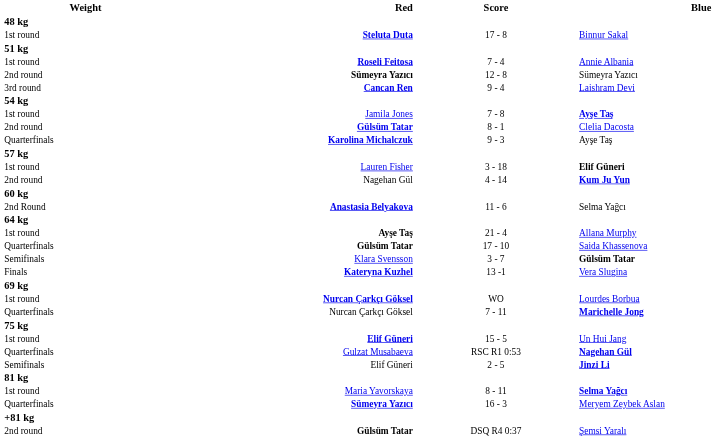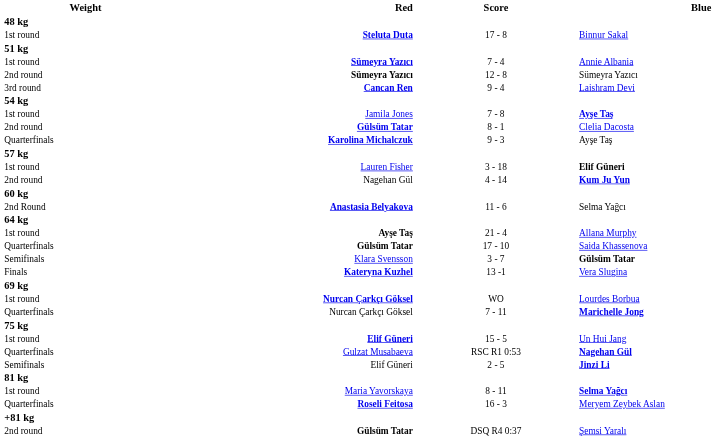 <table width=100% cellspacing=1>
 <tr>
 <th width=20%></th>
 <th width=30%></th>
 <th width=20%></th>
 <th width=30%></th>
 </tr>
 <tr>
 <th>Weight</th>
 <th align=right>Red</th>
 <th align=center>Score</th>
 <th>Blue</th>
 </tr>
 <tr>
 <td><strong>48 kg</strong></td>
 </tr>
 <tr style=font-size:90%>
 <td>1st round</td>
 <td align=right><strong><a href='#'>Steluta Duta</a></strong> </td>
 <td align=center>17 - 8</td>
 <td> <a href='#'>Binnur Sakal</a></td>
 </tr>
 <tr>
 <td><strong>51 kg</strong></td>
 </tr>
 <tr style=font-size:90%>
 <td>1st round</td>
-<td align=right><strong><a href='#'>Roseli Feitosa</a></strong> </td>
+<td align=right><strong><a href='#'>Sümeyra Yazıcı</a></strong> </td>
 <td align=center>7 - 4</td>
 <td> <a href='#'>Annie Albania</a></td>
 </tr>
 <tr style=font-size:90%>
 <td>2nd round</td>
 <td align=right><strong>Sümeyra Yazıcı</strong> </td>
 <td align=center>12 - 8</td>
 <td> Sümeyra Yazıcı</td>
 </tr>
 <tr style=font-size:90%>
 <td>3rd round</td>
 <td align=right><strong><a href='#'>Cancan Ren</a></strong> </td>
 <td align=center>9 - 4</td>
 <td> <a href='#'>Laishram Devi</a></td>
 </tr>
 <tr>
 <td><strong>54 kg</strong></td>
 </tr>
 <tr style=font-size:90%>
 <td>1st round</td>
 <td align=right><a href='#'>Jamila Jones</a> </td>
 <td align=center>7 - 8</td>
 <td><strong> <a href='#'>Ayşe Taş</a></strong></td>
 </tr>
 <tr style=font-size:90%>
 <td>2nd round</td>
 <td align=right><strong><a href='#'>Gülsüm Tatar</a></strong> </td>
 <td align=center>8 - 1</td>
 <td> <a href='#'>Clelia Dacosta</a></td>
 </tr>
 <tr style=font-size:90%>
 <td>Quarterfinals</td>
 <td align=right><strong><a href='#'>Karolina Michalczuk</a></strong> </td>
 <td align=center>9 - 3</td>
 <td> Ayşe Taş</td>
 </tr>
 <tr>
 <td><strong>57 kg</strong></td>
 </tr>
 <tr style=font-size:90%>
 <td>1st round</td>
 <td align=right><a href='#'>Lauren Fisher</a> </td>
 <td align=center>3 - 18</td>
 <td> <strong>Elif Güneri</strong></td>
 </tr>
 <tr style=font-size:90%>
 <td>2nd round</td>
 <td align=right>Nagehan Gül </td>
 <td align=center>4 - 14</td>
 <td> <strong><a href='#'>Kum Ju Yun</a></strong></td>
 </tr>
 <tr>
 <td><strong>60 kg</strong></td>
 </tr>
 <tr style=font-size:90%>
 <td>2nd Round</td>
 <td align=right><strong><a href='#'>Anastasia Belyakova</a></strong> </td>
 <td align=center>11 - 6</td>
 <td> Selma Yağcı</td>
 </tr>
 <tr>
 <td><strong>64 kg</strong></td>
 </tr>
 <tr style=font-size:90%>
 <td>1st round</td>
 <td align=right><strong>Ayşe Taş</strong> </td>
 <td align=center>21 - 4</td>
 <td> <a href='#'>Allana Murphy</a></td>
 </tr>
 <tr style=font-size:90%>
 <td>Quarterfinals</td>
 <td align=right><strong>Gülsüm Tatar</strong> </td>
 <td align=center>17 - 10</td>
 <td> <a href='#'>Saida Khassenova</a></td>
 </tr>
 <tr style=font-size:90%>
 <td>Semifinals</td>
 <td align=right><a href='#'>Klara Svensson</a> </td>
 <td align=center>3 - 7</td>
 <td> <strong>Gülsüm Tatar</strong></td>
 </tr>
 <tr style=font-size:90%>
 <td>Finals</td>
 <td align=right><strong><a href='#'>Kateryna Kuzhel</a></strong> </td>
 <td align=center>13 -1</td>
 <td> <a href='#'>Vera Slugina</a></td>
 </tr>
 <tr>
 <td><strong>69 kg</strong></td>
 </tr>
 <tr style=font-size:90%>
 <td>1st round</td>
 <td align=right><strong><a href='#'>Nurcan Çarkçı Göksel</a></strong> </td>
 <td align=center>WO</td>
 <td> <a href='#'>Lourdes Borbua</a></td>
 </tr>
 <tr style=font-size:90%>
 <td>Quarterfinals</td>
 <td align=right>Nurcan Çarkçı Göksel </td>
 <td align=center>7 - 11</td>
 <td> <strong><a href='#'>Marichelle Jong</a></strong></td>
 </tr>
 <tr>
 <td><strong>75 kg</strong></td>
 </tr>
 <tr style=font-size:90%>
 <td>1st round</td>
 <td align=right><strong><a href='#'>Elif Güneri</a></strong> </td>
 <td align=center>15 - 5</td>
 <td> <a href='#'>Un Hui Jang</a></td>
 </tr>
 <tr style=font-size:90%>
 <td>Quarterfinals</td>
 <td align=right><a href='#'>Gulzat Musabaeva</a> </td>
 <td align=center>RSC R1 0:53</td>
 <td> <strong><a href='#'>Nagehan Gül</a></strong></td>
 </tr>
 <tr style=font-size:90%>
 <td>Semifinals</td>
 <td align=right>Elif Güneri </td>
 <td align=center>2 - 5</td>
 <td> <strong><a href='#'>Jinzi Li</a></strong></td>
 </tr>
 <tr>
 <td><strong>81 kg</strong></td>
 </tr>
 <tr style=font-size:90%>
 <td>1st round</td>
 <td align=right><a href='#'>Maria Yavorskaya</a> </td>
 <td align=center>8 - 11</td>
 <td> <strong><a href='#'>Selma Yağcı</a></strong></td>
 </tr>
 <tr style=font-size:90%>
 <td>Quarterfinals</td>
-<td align=right><strong><a href='#'>Sümeyra Yazıcı</a></strong> </td>
+<td align=right><strong><a href='#'>Roseli Feitosa</a></strong> </td>
 <td align=center>16 - 3</td>
 <td> <a href='#'>Meryem Zeybek Aslan</a></td>
 </tr>
 <tr>
 <td><strong>+81 kg</strong></td>
 </tr>
 <tr style=font-size:90%>
 <td>2nd round</td>
 <td align=right><strong>Gülsüm Tatar</strong> </td>
 <td align=center>DSQ R4 0:37</td>
 <td> <a href='#'>Şemsi Yaralı</a></td>
 </tr>
 </table>
